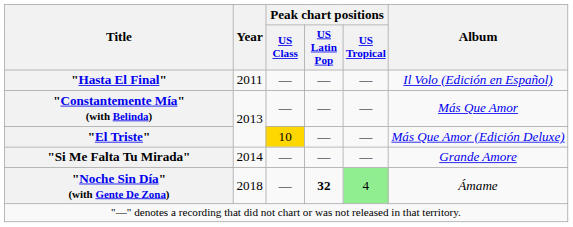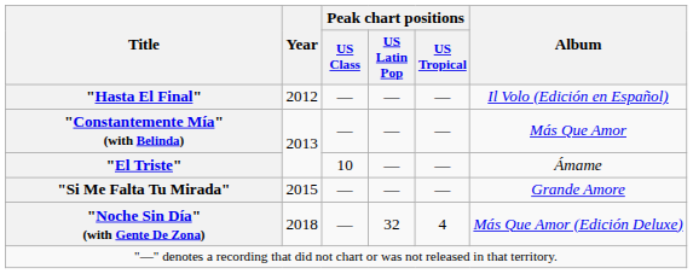 <table class="wikitable plainrowheaders" style="text-align:center;">
 <tr>
 <th scope="col" rowspan="2" style="width:17em;">Title</th>
 <th scope="col" rowspan="2" style="width:1em;">Year</th>
 <th scope="col" colspan="3">Peak chart positions</th>
 <th scope="col" rowspan="2">Album</th>
 </tr>
 <tr>
 <th scope="col" style="width:3em;font-size:85%;"><a href='#'>US<br>Class</a><br></th>
 <th scope="col" style="width:3em;font-size:85%;"><a href='#'>US<br>Latin Pop</a><br></th>
 <th scope="col" style="width:3em;font-size:85%;"><a href='#'>US<br>Tropical</a><br></th>
 </tr>
 <tr>
 <th scope="row">"<a href='#'>Hasta El Final</a>"</th>
-<td>2011</td>
+<td>2012</td>
 <td>—</td>
 <td>—</td>
 <td>—</td>
 <td><em><a href='#'>Il Volo (Edición en Español)</a></em></td>
 </tr>
 <tr>
 <th scope="row">"<a href='#'>Constantemente Mía</a>"<br><small>(with <a href='#'>Belinda</a>)</small></th>
 <td rowspan="2">2013</td>
 <td>—</td>
 <td>—</td>
 <td>—</td>
 <td><em><a href='#'>Más Que Amor</a></em></td>
 </tr>
 <tr>
 <th scope="row">"<a href='#'>El Triste</a>"</th>
-<td style="background: gold;">10</td>
+<td>10</td>
 <td>—</td>
 <td>—</td>
-<td><em><a href='#'>Más Que Amor (Edición Deluxe)</a></em></td>
+<td><em>Ámame</em></td>
 </tr>
 <tr>
 <th scope="row">"Si Me Falta Tu Mirada"</th>
-<td>2014</td>
+<td>2015</td>
 <td>—</td>
 <td>—</td>
 <td>—</td>
 <td><em><a href='#'>Grande Amore</a></em></td>
 </tr>
 <tr>
 <th scope="row">"<a href='#'>Noche Sin Día</a>"<br><small>(with <a href='#'>Gente De Zona</a>)</small></th>
 <td>2018</td>
 <td>—</td>
-<td><strong>32</strong></td>
-<td style="background: lightgreen;">4</td>
-<td><em>Ámame</em></td>
+<td>32</td>
+<td>4</td>
+<td><em><a href='#'>Más Que Amor (Edición Deluxe)</a></em></td>
 </tr>
 <tr>
 <td colspan="20" style="font-size:85%">"—" denotes a recording that did not chart or was not released in that territory.</td>
 </tr>
 </table>
